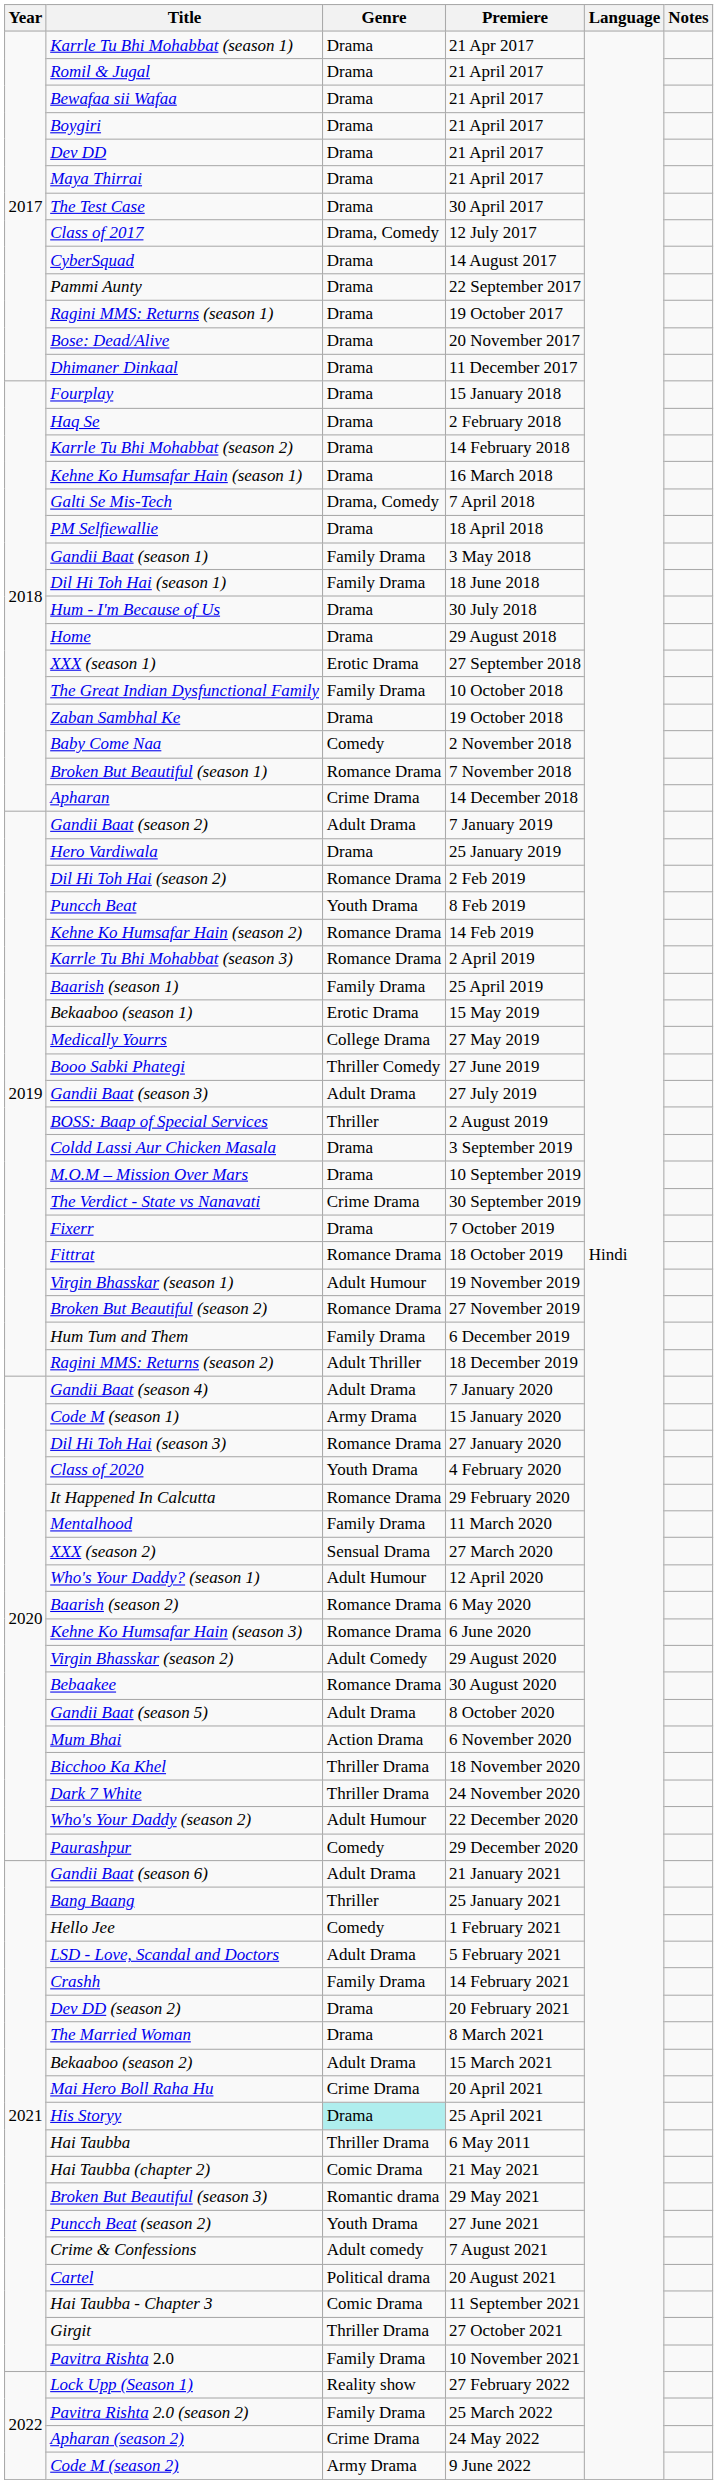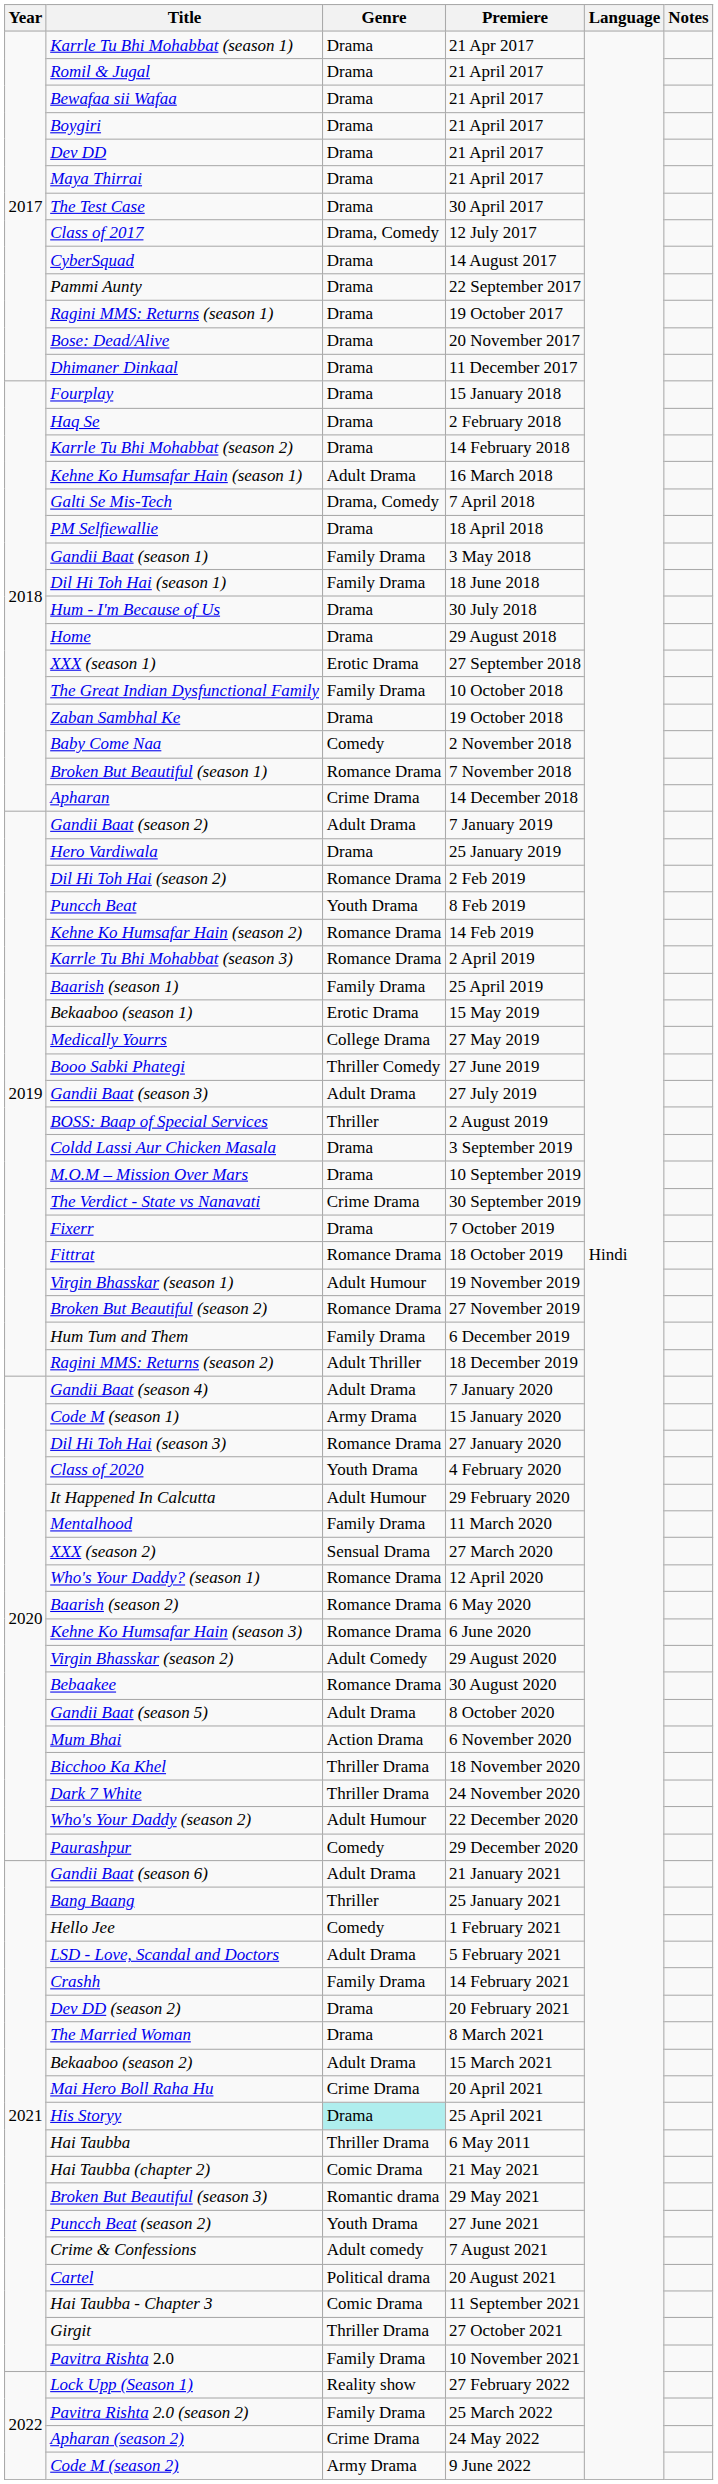 <table class="wikitable sortable">
 <tr>
 <th>Year</th>
 <th>Title</th>
 <th>Genre</th>
 <th>Premiere</th>
 <th>Language</th>
 <th>Notes</th>
 </tr>
 <tr>
 <td rowspan="13">2017</td>
 <td><em><a href='#'>Karrle Tu Bhi Mohabbat</a> (season 1)</em></td>
 <td>Drama</td>
 <td>21 Apr 2017</td>
 <td rowspan="91">Hindi</td>
 <td></td>
 </tr>
 <tr>
 <td><em><a href='#'>Romil & Jugal</a></em></td>
 <td>Drama</td>
 <td>21 April 2017</td>
 <td></td>
 </tr>
 <tr>
 <td><em><a href='#'>Bewafaa sii Wafaa</a></em></td>
 <td>Drama</td>
 <td>21 April 2017</td>
 <td></td>
 </tr>
 <tr>
 <td><em><a href='#'>Boygiri</a></em></td>
 <td>Drama</td>
 <td>21 April 2017</td>
 <td></td>
 </tr>
 <tr>
 <td><em><a href='#'>Dev DD</a></em></td>
 <td>Drama</td>
 <td>21 April 2017</td>
 <td></td>
 </tr>
 <tr>
 <td><em><a href='#'>Maya Thirrai</a></em></td>
 <td>Drama</td>
 <td>21 April 2017</td>
 <td></td>
 </tr>
 <tr>
 <td><em><a href='#'>The Test Case</a></em></td>
 <td>Drama</td>
 <td>30 April 2017</td>
 <td></td>
 </tr>
 <tr>
 <td><em><a href='#'>Class of 2017</a></em></td>
 <td>Drama, Comedy</td>
 <td>12 July 2017</td>
 <td></td>
 </tr>
 <tr>
 <td><em><a href='#'>CyberSquad</a></em></td>
 <td>Drama</td>
 <td>14 August 2017</td>
 <td></td>
 </tr>
 <tr>
 <td><em>Pammi Aunty</em></td>
 <td>Drama</td>
 <td>22 September 2017</td>
 <td></td>
 </tr>
 <tr>
 <td><em><a href='#'>Ragini MMS: Returns</a> (season 1)</em></td>
 <td>Drama</td>
 <td>19 October 2017</td>
 <td></td>
 </tr>
 <tr>
 <td><em><a href='#'>Bose: Dead/Alive</a></em></td>
 <td>Drama</td>
 <td>20 November 2017</td>
 <td></td>
 </tr>
 <tr>
 <td><em><a href='#'>Dhimaner Dinkaal</a></em></td>
 <td>Drama</td>
 <td>11 December 2017</td>
 <td></td>
 </tr>
 <tr>
 <td rowspan="16">2018</td>
 <td><em><a href='#'>Fourplay</a></em></td>
 <td>Drama</td>
 <td>15 January 2018</td>
 <td></td>
 </tr>
 <tr>
 <td><em><a href='#'>Haq Se</a></em></td>
 <td>Drama</td>
 <td>2 February 2018</td>
 <td></td>
 </tr>
 <tr>
 <td><em><a href='#'>Karrle Tu Bhi Mohabbat</a> (season 2)</em></td>
 <td>Drama</td>
 <td>14 February 2018</td>
 <td></td>
 </tr>
 <tr>
 <td><em><a href='#'>Kehne Ko Humsafar Hain</a> (season 1)</em></td>
-<td>Drama</td>
+<td>Adult Drama</td>
 <td>16 March 2018</td>
 <td></td>
 </tr>
 <tr>
 <td><em><a href='#'>Galti Se Mis-Tech</a></em></td>
 <td>Drama, Comedy</td>
 <td>7 April 2018</td>
 <td></td>
 </tr>
 <tr>
 <td><em><a href='#'>PM Selfiewallie</a></em></td>
 <td>Drama</td>
 <td>18 April 2018</td>
 <td></td>
 </tr>
 <tr>
 <td><em><a href='#'>Gandii Baat</a> (season 1)</em></td>
 <td>Family Drama</td>
 <td>3 May 2018</td>
 <td></td>
 </tr>
 <tr>
 <td><em><a href='#'>Dil Hi Toh Hai</a> (season 1)</em></td>
 <td>Family Drama</td>
 <td>18 June 2018</td>
 <td></td>
 </tr>
 <tr>
 <td><em><a href='#'>Hum - I'm Because of Us</a></em></td>
 <td>Drama</td>
 <td>30 July 2018</td>
 <td></td>
 </tr>
 <tr>
 <td><em><a href='#'>Home</a></em></td>
 <td>Drama</td>
 <td>29 August 2018</td>
 <td></td>
 </tr>
 <tr>
 <td><em><a href='#'>XXX</a> (season 1)</em></td>
 <td>Erotic Drama</td>
 <td>27 September 2018</td>
 <td></td>
 </tr>
 <tr>
 <td><em><a href='#'>The Great Indian Dysfunctional Family</a></em></td>
 <td>Family Drama</td>
 <td>10 October 2018</td>
 <td></td>
 </tr>
 <tr>
 <td><em><a href='#'>Zaban Sambhal Ke</a></em></td>
 <td>Drama</td>
 <td>19 October 2018</td>
 <td></td>
 </tr>
 <tr>
 <td><em><a href='#'>Baby Come Naa</a></em></td>
 <td>Comedy</td>
 <td>2 November 2018</td>
 <td></td>
 </tr>
 <tr>
 <td><em><a href='#'>Broken But Beautiful</a> (season 1)</em></td>
 <td>Romance Drama</td>
 <td>7 November 2018</td>
 <td></td>
 </tr>
 <tr>
 <td><em><a href='#'>Apharan</a></em></td>
 <td>Crime Drama</td>
 <td>14 December 2018</td>
 <td></td>
 </tr>
 <tr>
 <td rowspan="21">2019</td>
 <td><em><a href='#'>Gandii Baat</a> (season 2)</em></td>
 <td>Adult Drama</td>
 <td>7 January 2019</td>
 <td></td>
 </tr>
 <tr>
 <td><em><a href='#'>Hero Vardiwala</a></em></td>
 <td>Drama</td>
 <td>25 January 2019</td>
 <td></td>
 </tr>
 <tr>
 <td><em><a href='#'>Dil Hi Toh Hai</a> (season 2)</em></td>
 <td>Romance Drama</td>
 <td>2 Feb 2019</td>
 <td></td>
 </tr>
 <tr>
 <td><em><a href='#'>Puncch Beat</a></em></td>
 <td>Youth Drama</td>
 <td>8 Feb 2019</td>
 <td></td>
 </tr>
 <tr>
 <td><em><a href='#'>Kehne Ko Humsafar Hain</a> (season 2)</em></td>
 <td>Romance Drama</td>
 <td>14 Feb 2019</td>
 <td></td>
 </tr>
 <tr>
 <td><em><a href='#'>Karrle Tu Bhi Mohabbat</a> (season 3)</em></td>
 <td>Romance Drama</td>
 <td>2 April 2019</td>
 <td></td>
 </tr>
 <tr>
 <td><em><a href='#'>Baarish</a> (season 1)</em></td>
 <td>Family Drama</td>
 <td>25 April 2019</td>
 <td></td>
 </tr>
 <tr>
 <td><em>Bekaaboo (season 1)</em></td>
 <td>Erotic Drama</td>
 <td>15 May 2019</td>
 <td></td>
 </tr>
 <tr>
 <td><em><a href='#'>Medically Yourrs</a></em></td>
 <td>College Drama</td>
 <td>27 May 2019</td>
 <td></td>
 </tr>
 <tr>
 <td><em><a href='#'>Booo Sabki Phategi</a></em></td>
 <td>Thriller Comedy</td>
 <td>27 June 2019</td>
 <td></td>
 </tr>
 <tr>
 <td><em><a href='#'>Gandii Baat</a> (season 3)</em></td>
 <td>Adult Drama</td>
 <td>27 July 2019</td>
 <td></td>
 </tr>
 <tr>
 <td><em><a href='#'>BOSS: Baap of Special Services</a></em></td>
 <td>Thriller</td>
 <td>2 August 2019</td>
 <td></td>
 </tr>
 <tr>
 <td><em><a href='#'>Coldd Lassi Aur Chicken Masala</a></em></td>
 <td>Drama</td>
 <td>3 September 2019</td>
 <td></td>
 </tr>
 <tr>
 <td><em><a href='#'>M.O.M – Mission Over Mars</a></em></td>
 <td>Drama</td>
 <td>10 September 2019</td>
 <td></td>
 </tr>
 <tr>
 <td><em><a href='#'>The Verdict - State vs Nanavati</a></em></td>
 <td>Crime Drama</td>
 <td>30 September 2019</td>
 <td></td>
 </tr>
 <tr>
 <td><em><a href='#'>Fixerr</a></em></td>
 <td>Drama</td>
 <td>7 October 2019</td>
 <td></td>
 </tr>
 <tr>
 <td><em><a href='#'>Fittrat</a></em></td>
 <td>Romance Drama</td>
 <td>18 October 2019</td>
 <td></td>
 </tr>
 <tr>
 <td><em><a href='#'>Virgin Bhasskar</a> (season 1)</em></td>
 <td>Adult Humour</td>
 <td>19 November 2019</td>
 <td></td>
 </tr>
 <tr>
 <td><em><a href='#'>Broken But Beautiful</a> (season 2)</em></td>
 <td>Romance Drama</td>
 <td>27 November 2019</td>
 <td></td>
 </tr>
 <tr>
 <td><em>Hum Tum and Them</em></td>
 <td>Family Drama</td>
 <td>6 December 2019</td>
 <td></td>
 </tr>
 <tr>
 <td><em><a href='#'>Ragini MMS: Returns</a> (season 2)</em></td>
 <td>Adult Thriller</td>
 <td>18 December 2019</td>
 <td></td>
 </tr>
 <tr>
 <td rowspan="18">2020</td>
 <td><em><a href='#'>Gandii Baat</a> (season 4)</em></td>
 <td>Adult Drama</td>
 <td>7 January 2020</td>
 <td></td>
 </tr>
 <tr>
 <td><em><a href='#'>Code M</a> (season 1)</em></td>
 <td>Army Drama</td>
 <td>15 January 2020</td>
 <td></td>
 </tr>
 <tr>
 <td><em><a href='#'>Dil Hi Toh Hai</a> (season 3)</em></td>
 <td>Romance Drama</td>
 <td>27 January 2020</td>
 <td></td>
 </tr>
 <tr>
 <td><em><a href='#'>Class of 2020</a></em></td>
 <td>Youth Drama</td>
 <td>4 February 2020</td>
 <td></td>
 </tr>
 <tr>
 <td><em>It Happened In Calcutta</em></td>
-<td>Romance Drama</td>
+<td>Adult Humour</td>
 <td>29 February 2020</td>
 <td></td>
 </tr>
 <tr>
 <td><em><a href='#'>Mentalhood</a></em></td>
 <td>Family Drama</td>
 <td>11 March 2020</td>
 <td></td>
 </tr>
 <tr>
 <td><em><a href='#'>XXX</a> (season 2)</em></td>
 <td>Sensual Drama</td>
 <td>27 March 2020</td>
 <td></td>
 </tr>
 <tr>
 <td><em><a href='#'>Who's Your Daddy?</a> (season 1)</em></td>
-<td>Adult Humour</td>
+<td>Romance Drama</td>
 <td>12 April 2020</td>
 <td></td>
 </tr>
 <tr>
 <td><em><a href='#'>Baarish</a> (season 2)</em></td>
 <td>Romance Drama</td>
 <td>6 May 2020</td>
 <td></td>
 </tr>
 <tr>
 <td><em><a href='#'>Kehne Ko Humsafar Hain</a> (season 3)</em></td>
 <td>Romance Drama</td>
 <td>6 June 2020</td>
 <td></td>
 </tr>
 <tr>
 <td><em><a href='#'>Virgin Bhasskar</a> (season 2)</em></td>
 <td>Adult Comedy</td>
 <td>29 August 2020</td>
 <td></td>
 </tr>
 <tr>
 <td><em><a href='#'>Bebaakee</a></em></td>
 <td>Romance Drama</td>
 <td>30 August 2020</td>
 <td></td>
 </tr>
 <tr>
 <td><em><a href='#'>Gandii Baat</a> (season 5)</em></td>
 <td>Adult Drama</td>
 <td>8 October 2020</td>
 <td></td>
 </tr>
 <tr>
 <td><em><a href='#'>Mum Bhai</a></em></td>
 <td>Action Drama</td>
 <td>6 November 2020</td>
 <td></td>
 </tr>
 <tr>
 <td><em><a href='#'>Bicchoo Ka Khel</a></em></td>
 <td>Thriller Drama</td>
 <td>18 November 2020</td>
 <td></td>
 </tr>
 <tr>
 <td><em><a href='#'>Dark 7 White</a></em></td>
 <td>Thriller Drama</td>
 <td>24 November 2020</td>
 <td></td>
 </tr>
 <tr>
 <td><em><a href='#'>Who's Your Daddy</a> (season 2)</em></td>
 <td>Adult Humour</td>
 <td>22 December 2020</td>
 <td></td>
 </tr>
 <tr>
 <td><em><a href='#'>Paurashpur</a></em></td>
 <td>Comedy</td>
 <td>29 December 2020</td>
 <td></td>
 </tr>
 <tr>
 <td rowspan="19">2021</td>
 <td><em><a href='#'>Gandii Baat</a> (season 6)</em></td>
 <td>Adult Drama</td>
 <td>21 January 2021</td>
 <td></td>
 </tr>
 <tr>
 <td><em><a href='#'>Bang Baang</a></em></td>
 <td>Thriller</td>
 <td>25 January 2021</td>
 <td></td>
 </tr>
 <tr>
 <td><em>Hello Jee</em></td>
 <td>Comedy</td>
 <td>1 February 2021</td>
 <td></td>
 </tr>
 <tr>
 <td><em><a href='#'>LSD - Love, Scandal and Doctors</a></em></td>
 <td>Adult Drama</td>
 <td>5 February 2021</td>
 <td></td>
 </tr>
 <tr>
 <td><em><a href='#'>Crashh</a></em></td>
 <td>Family Drama</td>
 <td>14 February 2021</td>
 <td></td>
 </tr>
 <tr>
 <td><em><a href='#'>Dev DD</a> (season 2)</em></td>
 <td>Drama</td>
 <td>20 February 2021</td>
 <td></td>
 </tr>
 <tr>
 <td><em><a href='#'>The Married Woman</a></em></td>
 <td>Drama</td>
 <td>8 March 2021</td>
 <td></td>
 </tr>
 <tr>
 <td><em>Bekaaboo (season 2)</em></td>
 <td>Adult Drama</td>
 <td>15 March 2021</td>
 <td></td>
 </tr>
 <tr>
 <td><em><a href='#'>Mai Hero Boll Raha Hu</a></em></td>
 <td>Crime Drama</td>
 <td>20 April 2021</td>
 <td></td>
 </tr>
 <tr>
 <td><em><a href='#'>His Storyy</a></em></td>
 <td style="background: paleturquoise;">Drama</td>
 <td>25 April 2021</td>
 <td></td>
 </tr>
 <tr>
 <td><em>Hai Taubba</em></td>
 <td>Thriller Drama</td>
 <td>6 May 2011</td>
 <td></td>
 </tr>
 <tr>
 <td><em>Hai Taubba (chapter 2)</em></td>
 <td>Comic Drama</td>
 <td>21 May 2021</td>
 <td></td>
 </tr>
 <tr>
 <td><em><a href='#'>Broken But Beautiful</a> (season 3)</em></td>
 <td>Romantic drama</td>
 <td>29 May 2021</td>
 <td></td>
 </tr>
 <tr>
 <td><em><a href='#'>Puncch Beat</a> (season 2)</em></td>
 <td>Youth Drama</td>
 <td>27 June 2021</td>
 <td></td>
 </tr>
 <tr>
 <td><em>Crime & Confessions</em></td>
 <td>Adult comedy</td>
 <td>7 August 2021</td>
 <td></td>
 </tr>
 <tr>
 <td><em><a href='#'>Cartel</a></em></td>
 <td>Political drama</td>
 <td>20 August 2021</td>
 <td></td>
 </tr>
 <tr>
 <td><em>Hai Taubba - Chapter 3</em></td>
 <td>Comic Drama</td>
 <td>11 September 2021</td>
 <td></td>
 </tr>
 <tr>
 <td><em>Girgit</em></td>
 <td>Thriller Drama</td>
 <td>27 October 2021</td>
 <td></td>
 </tr>
 <tr>
 <td><em><a href='#'>Pavitra Rishta</a></em> 2.0</td>
 <td>Family Drama</td>
 <td>10 November 2021</td>
 <td></td>
 </tr>
 <tr>
 <td rowspan="4">2022</td>
 <td><em><a href='#'>Lock Upp (Season 1)</a></em></td>
 <td>Reality show</td>
 <td>27 February 2022</td>
 <td></td>
 </tr>
 <tr>
 <td><em><a href='#'>Pavitra Rishta</a> 2.0 (season 2)</em></td>
 <td>Family Drama</td>
 <td>25 March 2022</td>
 <td></td>
 </tr>
 <tr>
 <td><em><a href='#'>Apharan (season 2)</a></em></td>
 <td>Crime Drama</td>
 <td>24 May 2022</td>
 <td></td>
 </tr>
 <tr>
 <td><em><a href='#'>Code M (season 2)</a></em></td>
 <td>Army Drama</td>
 <td>9 June 2022</td>
 <td></td>
 </tr>
 </table>
